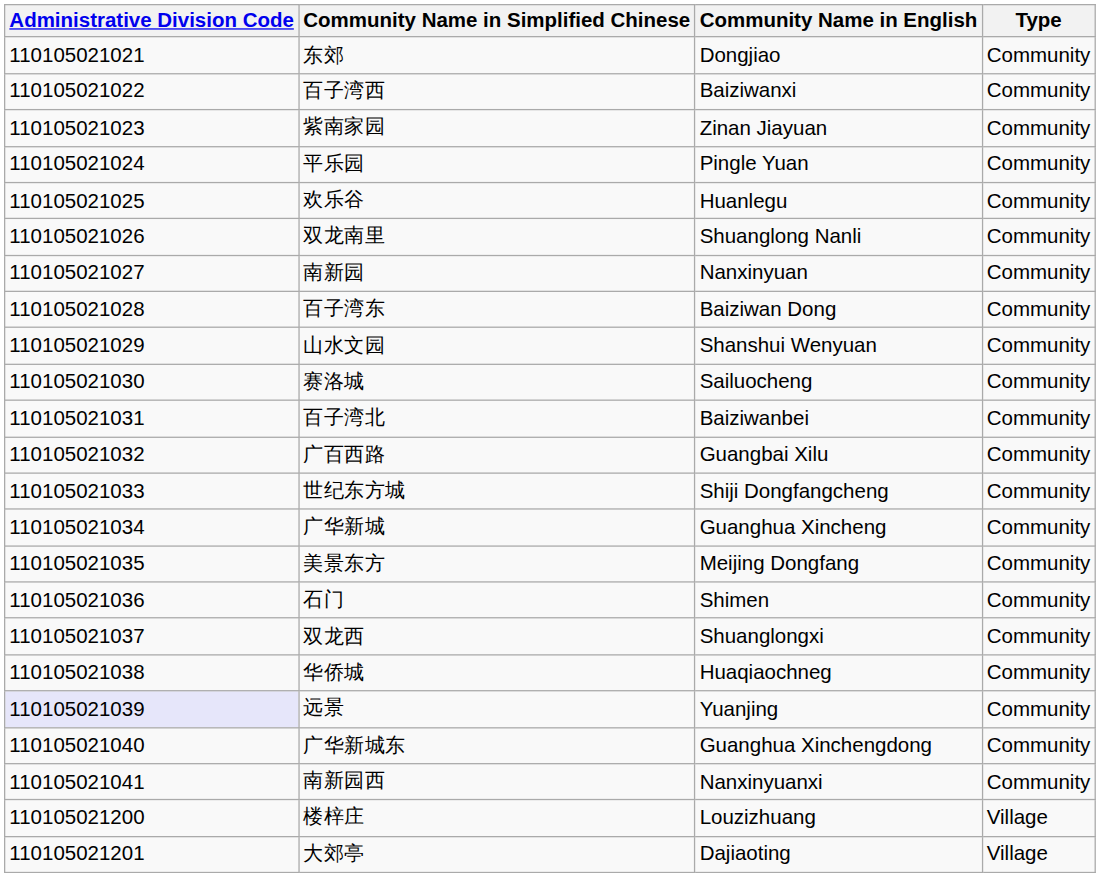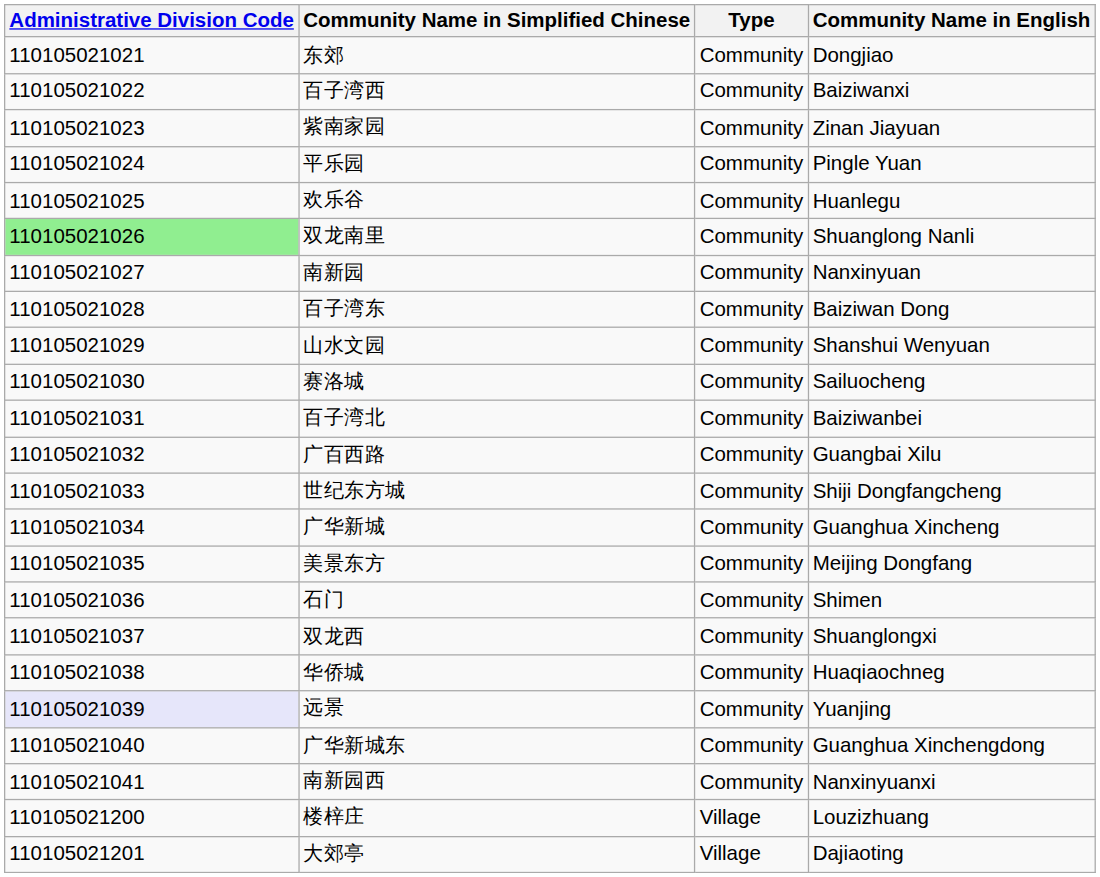 <table class="wikitable sortable">
 <tr>
 <th><a href='#'>Administrative Division Code</a></th>
 <th>Community Name in Simplified Chinese</th>
+<th>Type</th>
 <th>Community Name in English</th>
-<th>Type</th>
 </tr>
 <tr>
 <td>110105021021</td>
 <td>东郊</td>
+<td>Community</td>
 <td>Dongjiao</td>
-<td>Community</td>
 </tr>
 <tr>
 <td>110105021022</td>
 <td>百子湾西</td>
+<td>Community</td>
 <td>Baiziwanxi</td>
-<td>Community</td>
 </tr>
 <tr>
 <td>110105021023</td>
 <td>紫南家园</td>
+<td>Community</td>
 <td>Zinan Jiayuan</td>
-<td>Community</td>
 </tr>
 <tr>
 <td>110105021024</td>
 <td>平乐园</td>
+<td>Community</td>
 <td>Pingle Yuan</td>
-<td>Community</td>
 </tr>
 <tr>
 <td>110105021025</td>
 <td>欢乐谷</td>
+<td>Community</td>
 <td>Huanlegu</td>
-<td>Community</td>
 </tr>
 <tr>
-<td>110105021026</td>
+<td style="background: lightgreen;">110105021026</td>
 <td>双龙南里</td>
+<td>Community</td>
 <td>Shuanglong Nanli</td>
-<td>Community</td>
 </tr>
 <tr>
 <td>110105021027</td>
 <td>南新园</td>
+<td>Community</td>
 <td>Nanxinyuan</td>
-<td>Community</td>
 </tr>
 <tr>
 <td>110105021028</td>
 <td>百子湾东</td>
+<td>Community</td>
 <td>Baiziwan Dong</td>
-<td>Community</td>
 </tr>
 <tr>
 <td>110105021029</td>
 <td>山水文园</td>
+<td>Community</td>
 <td>Shanshui Wenyuan</td>
-<td>Community</td>
 </tr>
 <tr>
 <td>110105021030</td>
 <td>赛洛城</td>
+<td>Community</td>
 <td>Sailuocheng</td>
-<td>Community</td>
 </tr>
 <tr>
 <td>110105021031</td>
 <td>百子湾北</td>
+<td>Community</td>
 <td>Baiziwanbei</td>
-<td>Community</td>
 </tr>
 <tr>
 <td>110105021032</td>
 <td>广百西路</td>
+<td>Community</td>
 <td>Guangbai Xilu</td>
-<td>Community</td>
 </tr>
 <tr>
 <td>110105021033</td>
 <td>世纪东方城</td>
+<td>Community</td>
 <td>Shiji Dongfangcheng</td>
-<td>Community</td>
 </tr>
 <tr>
 <td>110105021034</td>
 <td>广华新城</td>
+<td>Community</td>
 <td>Guanghua Xincheng</td>
-<td>Community</td>
 </tr>
 <tr>
 <td>110105021035</td>
 <td>美景东方</td>
+<td>Community</td>
 <td>Meijing Dongfang</td>
-<td>Community</td>
 </tr>
 <tr>
 <td>110105021036</td>
 <td>石门</td>
+<td>Community</td>
 <td>Shimen</td>
-<td>Community</td>
 </tr>
 <tr>
 <td>110105021037</td>
 <td>双龙西</td>
+<td>Community</td>
 <td>Shuanglongxi</td>
-<td>Community</td>
 </tr>
 <tr>
 <td>110105021038</td>
 <td>华侨城</td>
+<td>Community</td>
 <td>Huaqiaochneg</td>
-<td>Community</td>
 </tr>
 <tr>
 <td style="background: lavender;">110105021039</td>
 <td>远景</td>
+<td>Community</td>
 <td>Yuanjing</td>
-<td>Community</td>
 </tr>
 <tr>
 <td>110105021040</td>
 <td>广华新城东</td>
+<td>Community</td>
 <td>Guanghua Xinchengdong</td>
-<td>Community</td>
 </tr>
 <tr>
 <td>110105021041</td>
 <td>南新园西</td>
+<td>Community</td>
 <td>Nanxinyuanxi</td>
-<td>Community</td>
 </tr>
 <tr>
 <td>110105021200</td>
 <td>楼梓庄</td>
+<td>Village</td>
 <td>Louzizhuang</td>
-<td>Village</td>
 </tr>
 <tr>
 <td>110105021201</td>
 <td>大郊亭</td>
+<td>Village</td>
 <td>Dajiaoting</td>
-<td>Village</td>
 </tr>
 </table>
